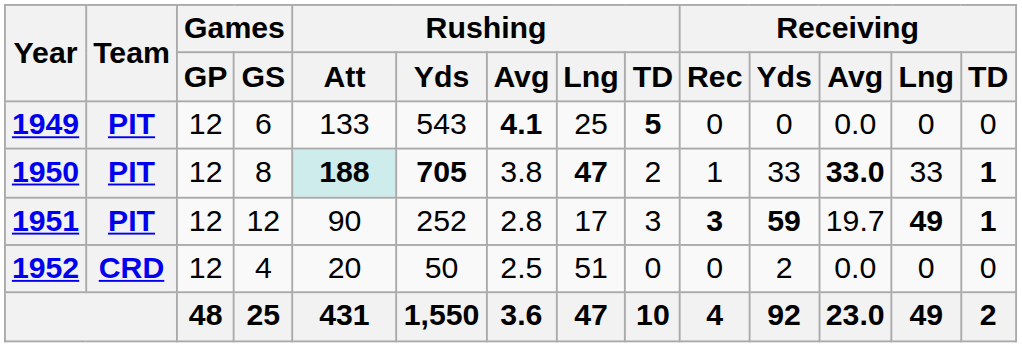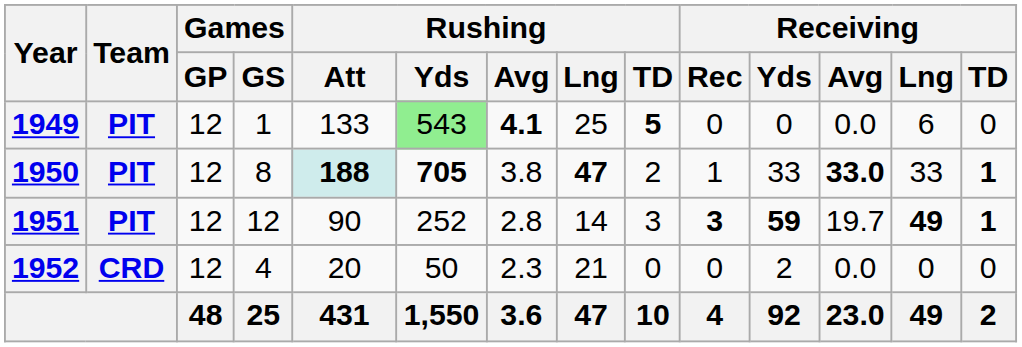 <table class="wikitable" style="text-align:center;">
 <tr>
 <th rowspan="2">Year</th>
 <th rowspan="2">Team</th>
 <th colspan="2">Games</th>
 <th colspan="5">Rushing</th>
 <th colspan="5">Receiving</th>
 </tr>
 <tr>
 <th>GP</th>
 <th>GS</th>
 <th>Att</th>
 <th>Yds</th>
 <th>Avg</th>
 <th>Lng</th>
 <th>TD</th>
 <th>Rec</th>
 <th>Yds</th>
 <th>Avg</th>
 <th>Lng</th>
 <th>TD</th>
 </tr>
 <tr>
 <th><a href='#'>1949</a></th>
 <th><a href='#'>PIT</a></th>
 <td>12</td>
-<td>6</td>
+<td>1</td>
 <td>133</td>
-<td>543</td>
+<td style="background: lightgreen;">543</td>
 <td><strong>4.1</strong></td>
 <td>25</td>
 <td><strong>5</strong></td>
 <td>0</td>
 <td>0</td>
 <td>0.0</td>
-<td>0</td>
+<td>6</td>
 <td>0</td>
 </tr>
 <tr>
 <th><a href='#'>1950</a></th>
 <th><a href='#'>PIT</a></th>
 <td>12</td>
 <td>8</td>
 <td style="background:#cfecec; width:3em;"><strong>188</strong></td>
 <td><strong>705</strong></td>
 <td>3.8</td>
 <td><strong>47</strong></td>
 <td>2</td>
 <td>1</td>
 <td>33</td>
 <td><strong>33.0</strong></td>
 <td>33</td>
 <td><strong>1</strong></td>
 </tr>
 <tr>
 <th><a href='#'>1951</a></th>
 <th><a href='#'>PIT</a></th>
 <td>12</td>
 <td>12</td>
 <td>90</td>
 <td>252</td>
 <td>2.8</td>
-<td>17</td>
+<td>14</td>
 <td>3</td>
 <td><strong>3</strong></td>
 <td><strong>59</strong></td>
 <td>19.7</td>
 <td><strong>49</strong></td>
 <td><strong>1</strong></td>
 </tr>
 <tr>
 <th><a href='#'>1952</a></th>
 <th><a href='#'>CRD</a></th>
 <td>12</td>
 <td>4</td>
 <td>20</td>
 <td>50</td>
-<td>2.5</td>
-<td>51</td>
+<td>2.3</td>
+<td>21</td>
 <td>0</td>
 <td>0</td>
 <td>2</td>
 <td>0.0</td>
 <td>0</td>
 <td>0</td>
 </tr>
 <tr>
 <th colspan="2"></th>
 <th>48</th>
 <th>25</th>
 <th>431</th>
 <th>1,550</th>
 <th>3.6</th>
 <th>47</th>
 <th>10</th>
 <th>4</th>
 <th>92</th>
 <th>23.0</th>
 <th>49</th>
 <th>2</th>
 </tr>
 </table>
